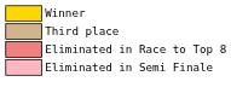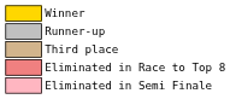 <table class="toccolours" style="font-size: 100%; white-space: nowrap">
 <tr>
 <td style="background:gold; border:1px solid black">     </td>
 <td>Winner</td>
+</tr>
+<tr>
+<td style="background:silver; border:1px solid black">     </td>
+<td>Runner-up</td>
 </tr>
 <tr>
 <td style="background:tan; border:1px solid black">     </td>
 <td>Third place</td>
 </tr>
 <tr>
 <td style="background:#F08080; border:1px solid black">     </td>
 <td>Eliminated in Race to Top 8</td>
 </tr>
 <tr>
 <td style="background:#FFB6C1; border:1px solid black">     </td>
 <td>Eliminated in Semi Finale</td>
 </tr>
 <tr>
 </tr>
 </table>
